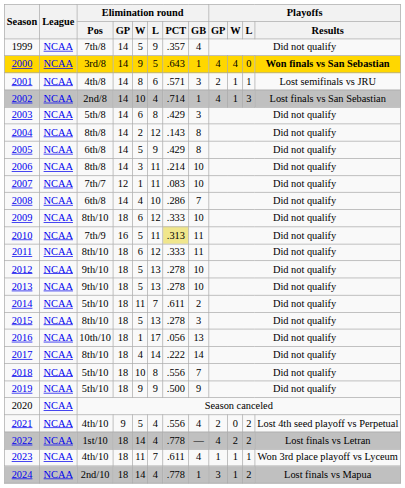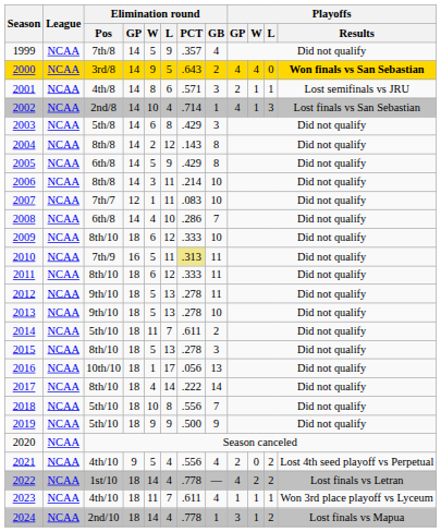 <table class="wikitable" style="text-align:center; font-size:90%">
 <tr>
 <th rowspan="2">Season</th>
 <th rowspan="2">League</th>
 <th colspan="6">Elimination round</th>
 <th colspan="4">Playoffs</th>
 </tr>
 <tr>
 <th>Pos</th>
 <th>GP</th>
 <th>W</th>
 <th>L</th>
 <th>PCT</th>
 <th>GB</th>
 <th>GP</th>
 <th>W</th>
 <th>L</th>
 <th>Results</th>
 </tr>
 <tr>
 <td>1999</td>
 <td><a href='#'>NCAA</a></td>
 <td>7th/8</td>
 <td>14</td>
 <td>5</td>
 <td>9</td>
 <td>.357</td>
 <td>4</td>
 <td colspan="4">Did not qualify</td>
 </tr>
 <tr bgcolor=gold>
 <td><a href='#'>2000</a></td>
 <td><a href='#'>NCAA</a></td>
 <td>3rd/8</td>
 <td>14</td>
 <td>9</td>
 <td>5</td>
 <td>.643</td>
-<td>1</td>
+<td>2</td>
 <td>4</td>
 <td>4</td>
 <td>0</td>
 <td><strong>Won finals vs San Sebastian</strong></td>
 </tr>
 <tr>
 <td><a href='#'>2001</a></td>
 <td><a href='#'>NCAA</a></td>
 <td>4th/8</td>
 <td>14</td>
 <td>8</td>
 <td>6</td>
 <td>.571</td>
 <td>3</td>
 <td>2</td>
 <td>1</td>
 <td>1</td>
 <td>Lost semifinals vs JRU</td>
 </tr>
 <tr bgcolor=silver>
 <td><a href='#'>2002</a></td>
 <td><a href='#'>NCAA</a></td>
 <td>2nd/8</td>
 <td>14</td>
 <td>10</td>
 <td>4</td>
 <td>.714</td>
 <td>1</td>
 <td>4</td>
 <td>1</td>
 <td>3</td>
 <td>Lost finals vs San Sebastian</td>
 </tr>
 <tr>
 <td><a href='#'>2003</a></td>
 <td><a href='#'>NCAA</a></td>
 <td>5th/8</td>
 <td>14</td>
 <td>6</td>
 <td>8</td>
 <td>.429</td>
 <td>3</td>
 <td colspan="4">Did not qualify</td>
 </tr>
 <tr>
 <td><a href='#'>2004</a></td>
 <td><a href='#'>NCAA</a></td>
 <td>8th/8</td>
 <td>14</td>
 <td>2</td>
 <td>12</td>
 <td>.143</td>
 <td>8</td>
 <td colspan="4">Did not qualify</td>
 </tr>
 <tr>
 <td><a href='#'>2005</a></td>
 <td><a href='#'>NCAA</a></td>
 <td>6th/8</td>
 <td>14</td>
 <td>5</td>
 <td>9</td>
 <td>.429</td>
 <td>8</td>
 <td colspan="4">Did not qualify</td>
 </tr>
 <tr>
 <td><a href='#'>2006</a></td>
 <td><a href='#'>NCAA</a></td>
 <td>8th/8</td>
 <td>14</td>
 <td>3</td>
 <td>11</td>
 <td>.214</td>
 <td>10</td>
 <td colspan="4">Did not qualify</td>
 </tr>
 <tr>
 <td><a href='#'>2007</a></td>
 <td><a href='#'>NCAA</a></td>
 <td>7th/7</td>
 <td>12</td>
 <td>1</td>
 <td>11</td>
 <td>.083</td>
 <td>10</td>
 <td colspan="4">Did not qualify</td>
 </tr>
 <tr>
 <td><a href='#'>2008</a></td>
 <td><a href='#'>NCAA</a></td>
 <td>6th/8</td>
 <td>14</td>
 <td>4</td>
 <td>10</td>
 <td>.286</td>
 <td>7</td>
 <td colspan="4">Did not qualify</td>
 </tr>
 <tr>
 <td><a href='#'>2009</a></td>
 <td><a href='#'>NCAA</a></td>
 <td>8th/10</td>
 <td>18</td>
 <td>6</td>
 <td>12</td>
 <td>.333</td>
 <td>10</td>
 <td colspan="4">Did not qualify</td>
 </tr>
 <tr>
 <td><a href='#'>2010</a></td>
 <td><a href='#'>NCAA</a></td>
 <td>7th/9</td>
 <td>16</td>
 <td>5</td>
 <td>11</td>
 <td style="background: khaki;">.313</td>
 <td>11</td>
 <td colspan="4">Did not qualify</td>
 </tr>
 <tr>
 <td><a href='#'>2011</a></td>
 <td><a href='#'>NCAA</a></td>
 <td>8th/10</td>
 <td>18</td>
 <td>6</td>
 <td>12</td>
 <td>.333</td>
 <td>11</td>
 <td colspan="4">Did not qualify</td>
 </tr>
 <tr>
 <td><a href='#'>2012</a></td>
 <td><a href='#'>NCAA</a></td>
 <td>9th/10</td>
 <td>18</td>
 <td>5</td>
 <td>13</td>
 <td>.278</td>
-<td>10</td>
+<td>11</td>
 <td colspan="4">Did not qualify</td>
 </tr>
 <tr>
 <td><a href='#'>2013</a></td>
 <td><a href='#'>NCAA</a></td>
 <td>9th/10</td>
 <td>18</td>
 <td>5</td>
 <td>13</td>
 <td>.278</td>
 <td>10</td>
 <td colspan="4">Did not qualify</td>
 </tr>
 <tr>
 <td><a href='#'>2014</a></td>
 <td><a href='#'>NCAA</a></td>
 <td>5th/10</td>
 <td>18</td>
 <td>11</td>
 <td>7</td>
 <td>.611</td>
 <td>2</td>
 <td colspan="4">Did not qualify</td>
 </tr>
 <tr>
 <td><a href='#'>2015</a></td>
 <td><a href='#'>NCAA</a></td>
 <td>8th/10</td>
 <td>18</td>
 <td>5</td>
 <td>13</td>
 <td>.278</td>
 <td>3</td>
 <td colspan="4">Did not qualify</td>
 </tr>
 <tr>
 <td><a href='#'>2016</a></td>
 <td><a href='#'>NCAA</a></td>
 <td>10th/10</td>
 <td>18</td>
 <td>1</td>
 <td>17</td>
 <td>.056</td>
 <td>13</td>
 <td colspan="4">Did not qualify</td>
 </tr>
 <tr>
 <td><a href='#'>2017</a></td>
 <td><a href='#'>NCAA</a></td>
 <td>8th/10</td>
 <td>18</td>
 <td>4</td>
 <td>14</td>
 <td>.222</td>
 <td>14</td>
 <td colspan="4">Did not qualify</td>
 </tr>
 <tr>
 <td><a href='#'>2018</a></td>
 <td><a href='#'>NCAA</a></td>
 <td>5th/10</td>
 <td>18</td>
 <td>10</td>
 <td>8</td>
 <td>.556</td>
 <td>7</td>
 <td colspan="4">Did not qualify</td>
 </tr>
 <tr>
 <td><a href='#'>2019</a></td>
 <td><a href='#'>NCAA</a></td>
 <td>5th/10</td>
 <td>18</td>
 <td>9</td>
 <td>9</td>
 <td>.500</td>
 <td>9</td>
 <td colspan="4">Did not qualify</td>
 </tr>
 <tr>
 <td>2020</td>
 <td><a href='#'>NCAA</a></td>
 <td colspan="10">Season canceled</td>
 </tr>
 <tr>
 <td><a href='#'>2021</a></td>
 <td><a href='#'>NCAA</a></td>
 <td>4th/10</td>
 <td>9</td>
 <td>5</td>
 <td>4</td>
 <td>.556</td>
 <td>4</td>
 <td>2</td>
 <td>0</td>
 <td>2</td>
 <td>Lost 4th seed playoff vs Perpetual</td>
 </tr>
 <tr bgcolor=silver>
 <td><a href='#'>2022</a></td>
 <td><a href='#'>NCAA</a></td>
 <td>1st/10</td>
 <td>18</td>
 <td>14</td>
 <td>4</td>
 <td>.778</td>
 <td>—</td>
 <td>4</td>
 <td>2</td>
 <td>2</td>
 <td>Lost finals vs Letran</td>
 </tr>
 <tr>
 <td><a href='#'>2023</a></td>
 <td><a href='#'>NCAA</a></td>
 <td>4th/10</td>
 <td>18</td>
 <td>11</td>
 <td>7</td>
 <td>.611</td>
 <td>4</td>
 <td>1</td>
 <td>1</td>
 <td>1</td>
 <td>Won 3rd place playoff vs Lyceum</td>
 </tr>
 <tr bgcolor=silver>
 <td><a href='#'>2024</a></td>
 <td><a href='#'>NCAA</a></td>
 <td>2nd/10</td>
 <td>18</td>
 <td>14</td>
 <td>4</td>
 <td>.778</td>
 <td>1</td>
 <td>3</td>
 <td>1</td>
 <td>2</td>
 <td>Lost finals vs Mapua</td>
 </tr>
 </table>
